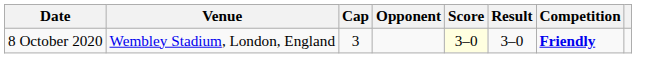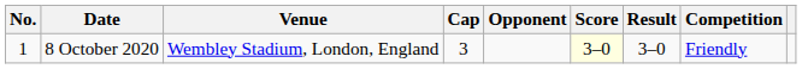 <table class="wikitable">
 <tr>
+<th scope="col">No.</th>
 <th scope="col">Date</th>
 <th scope="col">Venue</th>
 <th scope="col">Cap</th>
 <th scope="col">Opponent</th>
 <th scope="col">Score</th>
 <th scope="col">Result</th>
 <th scope="col">Competition</th>
 <th scope="col" class="unsortable"></th>
 </tr>
 <tr>
+<td style="text-align: center;">1</td>
 <td>8 October 2020</td>
 <td><a href='#'>Wembley Stadium</a>, London, England</td>
 <td style="text-align: center;">3</td>
 <td></td>
 <td style="background: lightyellow; text-align: center;">3–0</td>
 <td style="text-align: center;">3–0</td>
-<td><strong><a href='#'>Friendly</a></strong></td>
+<td><a href='#'>Friendly</a></td>
 <td style="text-align: center;"></td>
 </tr>
 </table>
